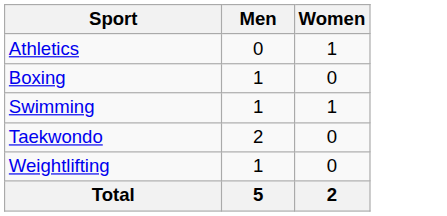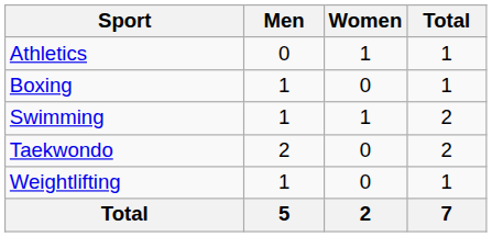 <table class="wikitable sortable" style="text-align:center;">
 <tr>
 <th width=180>Sport</th>
 <th width=55>Men</th>
 <th width=55>Women</th>
+<th width=55>Total</th>
 </tr>
 <tr>
 <td align=left><a href='#'>Athletics</a></td>
 <td>0</td>
+<td>1</td>
 <td>1</td>
 </tr>
 <tr>
 <td align=left><a href='#'>Boxing</a></td>
 <td>1</td>
 <td>0</td>
+<td>1</td>
 </tr>
 <tr>
 <td align=left><a href='#'>Swimming</a></td>
 <td>1</td>
 <td>1</td>
+<td>2</td>
 </tr>
 <tr>
 <td align=left><a href='#'>Taekwondo</a></td>
 <td>2</td>
 <td>0</td>
+<td>2</td>
 </tr>
 <tr>
 <td align=left><a href='#'>Weightlifting</a></td>
 <td>1</td>
 <td>0</td>
+<td>1</td>
 </tr>
 <tr>
 <th>Total</th>
 <th>5</th>
 <th>2</th>
+<th>7</th>
 </tr>
 </table>
